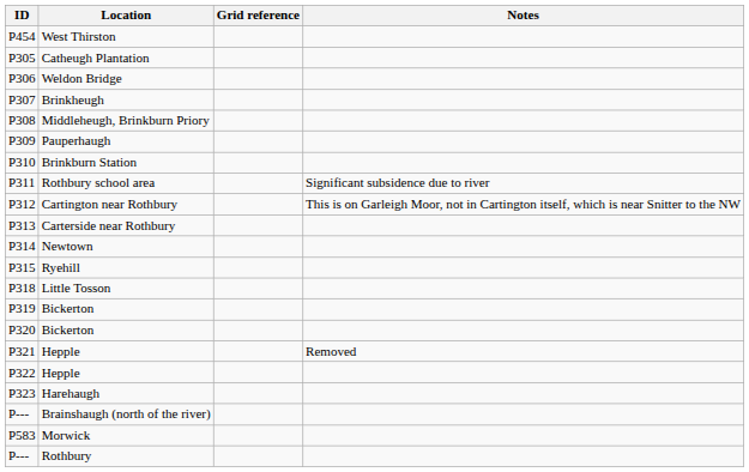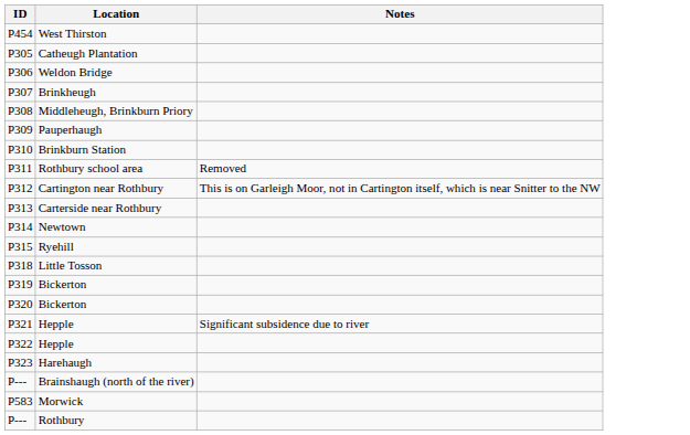 <table class="wikitable">
 <tr>
 <th>ID</th>
 <th>Location</th>
-<th>Grid reference</th>
 <th>Notes</th>
 </tr>
 <tr>
 <td>P454</td>
 <td>West Thirston</td>
 <td></td>
-<td></td>
 </tr>
 <tr>
 <td>P305</td>
 <td>Catheugh Plantation</td>
-<td></td>
 <td></td>
 </tr>
 <tr>
 <td>P306</td>
 <td>Weldon Bridge</td>
 <td></td>
-<td></td>
 </tr>
 <tr>
 <td>P307</td>
 <td>Brinkheugh</td>
-<td></td>
 <td></td>
 </tr>
 <tr>
 <td>P308</td>
 <td>Middleheugh, Brinkburn Priory</td>
 <td></td>
-<td></td>
 </tr>
 <tr>
 <td>P309</td>
 <td>Pauperhaugh</td>
-<td></td>
 <td></td>
 </tr>
 <tr>
 <td>P310</td>
 <td>Brinkburn Station</td>
 <td></td>
-<td></td>
 </tr>
 <tr>
 <td>P311</td>
 <td>Rothbury school area</td>
-<td></td>
-<td>Significant subsidence due to river</td>
+<td>Removed</td>
 </tr>
 <tr>
 <td>P312</td>
 <td>Cartington near Rothbury</td>
-<td></td>
 <td>This is on Garleigh Moor, not in Cartington itself, which is near Snitter to the NW</td>
 </tr>
 <tr>
 <td>P313</td>
 <td>Carterside near Rothbury</td>
 <td></td>
-<td></td>
 </tr>
 <tr>
 <td>P314</td>
 <td>Newtown</td>
-<td></td>
 <td></td>
 </tr>
 <tr>
 <td>P315</td>
 <td>Ryehill</td>
 <td></td>
-<td></td>
 </tr>
 <tr>
 <td>P318</td>
 <td>Little Tosson</td>
-<td></td>
 <td></td>
 </tr>
 <tr>
 <td>P319</td>
 <td>Bickerton</td>
 <td></td>
-<td></td>
 </tr>
 <tr>
 <td>P320</td>
 <td>Bickerton</td>
 <td></td>
-<td></td>
 </tr>
 <tr>
 <td>P321</td>
 <td>Hepple</td>
-<td></td>
-<td>Removed</td>
+<td>Significant subsidence due to river</td>
 </tr>
 <tr>
 <td>P322</td>
 <td>Hepple</td>
-<td></td>
 <td></td>
 </tr>
 <tr>
 <td>P323</td>
 <td>Harehaugh</td>
 <td></td>
-<td></td>
 </tr>
 <tr>
 <td>P---</td>
 <td>Brainshaugh (north of the river)</td>
-<td></td>
 <td></td>
 </tr>
 <tr>
 <td>P583</td>
 <td>Morwick</td>
 <td></td>
-<td></td>
 </tr>
 <tr>
 <td>P---</td>
 <td>Rothbury</td>
 <td></td>
-<td></td>
 </tr>
 </table>
